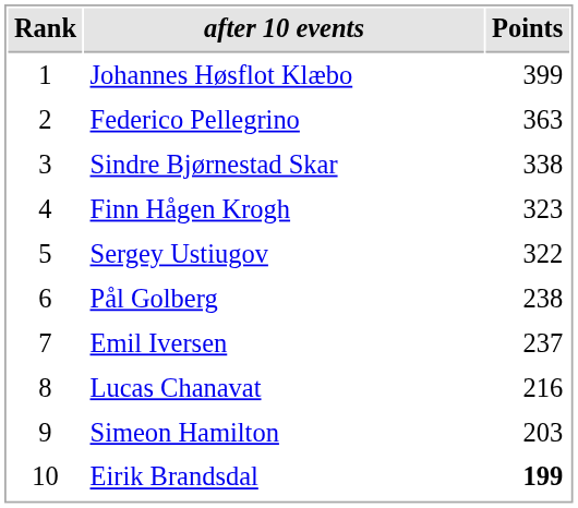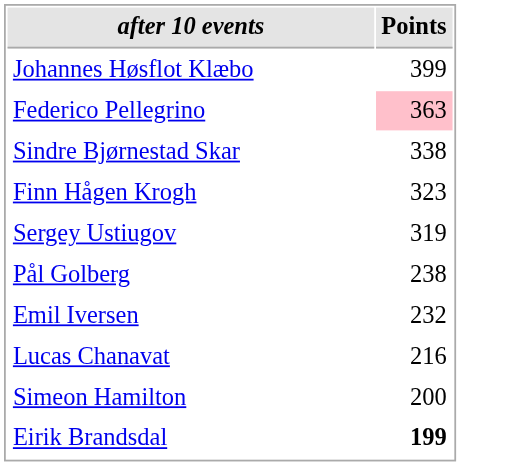 <table cellspacing="1" cellpadding="3" style="border:1px solid #AAAAAA;font-size:86%">
 <tr style="background-color: #E4E4E4;">
-<th style="border-bottom:1px solid #AAAAAA" width=10>Rank</th>
 <th style="border-bottom:1px solid #AAAAAA" width=200><em>after 10 events</em></th>
 <th style="border-bottom:1px solid #AAAAAA" width=20 align=right>Points</th>
 </tr>
 <tr>
-<td align=center>1</td>
 <td> <a href='#'>Johannes Høsflot Klæbo</a></td>
 <td align=right>399</td>
 </tr>
 <tr>
-<td align=center>2</td>
 <td> <a href='#'>Federico Pellegrino</a></td>
-<td align=right>363</td>
+<td align=right style="background: pink;">363</td>
 </tr>
 <tr>
-<td align=center>3</td>
 <td> <a href='#'>Sindre Bjørnestad Skar</a></td>
 <td align=right>338</td>
 </tr>
 <tr>
-<td align=center>4</td>
 <td> <a href='#'>Finn Hågen Krogh</a></td>
 <td align=right>323</td>
 </tr>
 <tr>
-<td align=center>5</td>
 <td> <a href='#'>Sergey Ustiugov</a></td>
-<td align=right>322</td>
+<td align=right>319</td>
 </tr>
 <tr>
-<td align=center>6</td>
 <td> <a href='#'>Pål Golberg</a></td>
 <td align=right>238</td>
 </tr>
 <tr>
-<td align=center>7</td>
 <td> <a href='#'>Emil Iversen</a></td>
-<td align=right>237</td>
+<td align=right>232</td>
 </tr>
 <tr>
-<td align=center>8</td>
 <td> <a href='#'>Lucas Chanavat</a></td>
 <td align=right>216</td>
 </tr>
 <tr>
-<td align=center>9</td>
 <td> <a href='#'>Simeon Hamilton</a></td>
-<td align=right>203</td>
+<td align=right>200</td>
 </tr>
 <tr>
-<td align=center>10</td>
 <td> <a href='#'>Eirik Brandsdal</a></td>
 <td align=right><strong>199</strong></td>
 </tr>
 </table>
